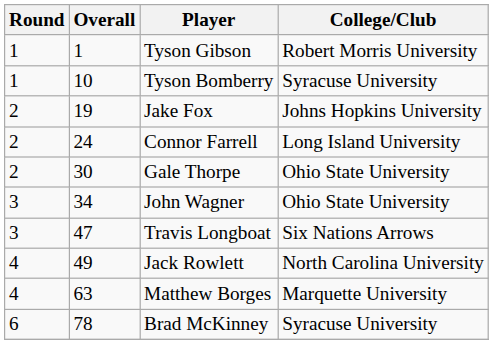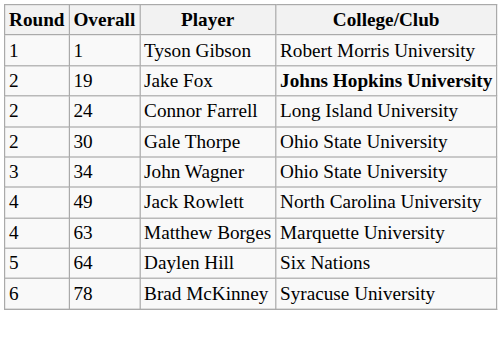 <table class="wikitable">
 <tr>
 <th>Round</th>
 <th>Overall</th>
 <th>Player</th>
 <th>College/Club</th>
 </tr>
 <tr>
 <td>1</td>
 <td>1</td>
 <td>Tyson Gibson</td>
 <td>Robert Morris University</td>
 </tr>
 <tr>
-<td>1</td>
-<td>10</td>
-<td>Tyson Bomberry</td>
-<td>Syracuse University</td>
-</tr>
-<tr>
 <td>2</td>
 <td>19</td>
 <td>Jake Fox</td>
-<td>Johns Hopkins University</td>
+<td><strong>Johns Hopkins University</strong></td>
 </tr>
 <tr>
 <td>2</td>
 <td>24</td>
 <td>Connor Farrell</td>
 <td>Long Island University</td>
 </tr>
 <tr>
 <td>2</td>
 <td>30</td>
 <td>Gale Thorpe</td>
 <td>Ohio State University</td>
 </tr>
 <tr>
 <td>3</td>
 <td>34</td>
 <td>John Wagner</td>
 <td>Ohio State University</td>
 </tr>
 <tr>
-<td>3</td>
-<td>47</td>
-<td>Travis Longboat</td>
-<td>Six Nations Arrows</td>
-</tr>
-<tr>
 <td>4</td>
 <td>49</td>
 <td>Jack Rowlett</td>
 <td>North Carolina University</td>
 </tr>
 <tr>
 <td>4</td>
 <td>63</td>
 <td>Matthew Borges</td>
 <td>Marquette University</td>
 </tr>
 <tr>
+<td>5</td>
+<td>64</td>
+<td>Daylen Hill</td>
+<td>Six Nations</td>
+</tr>
+<tr>
 <td>6</td>
 <td>78</td>
 <td>Brad McKinney</td>
 <td>Syracuse University</td>
 </tr>
 <tr>
 </tr>
 </table>
